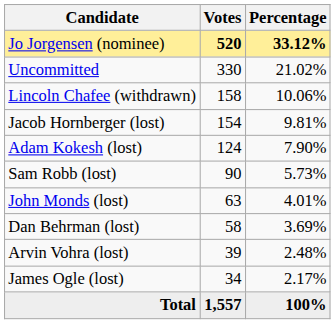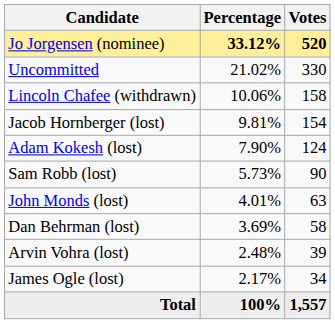 <table class="wikitable" style="text-align:right;">
 <tr>
 <th>Candidate</th>
+<th>Percentage</th>
 <th>Votes</th>
-<th>Percentage</th>
 </tr>
 <tr style="background:#ffef99;">
 <td style="text-align:left;"><a href='#'>Jo Jorgensen</a> (nominee)</td>
+<td><strong>33.12%</strong></td>
 <td><strong>520</strong></td>
-<td><strong>33.12%</strong></td>
 </tr>
 <tr>
 <td style="text-align:left;"><a href='#'>Uncommitted</a></td>
+<td>21.02%</td>
 <td>330</td>
-<td>21.02%</td>
 </tr>
 <tr>
 <td style="text-align:left;"><a href='#'>Lincoln Chafee</a> (withdrawn)</td>
+<td>10.06%</td>
 <td>158</td>
-<td>10.06%</td>
 </tr>
 <tr>
 <td style="text-align:left;">Jacob Hornberger (lost)</td>
+<td>9.81%</td>
 <td>154</td>
-<td>9.81%</td>
 </tr>
 <tr>
 <td style="text-align:left;"><a href='#'>Adam Kokesh</a> (lost)</td>
+<td>7.90%</td>
 <td>124</td>
-<td>7.90%</td>
 </tr>
 <tr>
 <td style="text-align:left;">Sam Robb (lost)</td>
+<td>5.73%</td>
 <td>90</td>
-<td>5.73%</td>
 </tr>
 <tr>
 <td style="text-align:left;"><a href='#'>John Monds</a> (lost)</td>
+<td>4.01%</td>
 <td>63</td>
-<td>4.01%</td>
 </tr>
 <tr>
 <td style="text-align:left;">Dan Behrman (lost)</td>
+<td>3.69%</td>
 <td>58</td>
-<td>3.69%</td>
 </tr>
 <tr>
 <td style="text-align:left;">Arvin Vohra (lost)</td>
+<td>2.48%</td>
 <td>39</td>
-<td>2.48%</td>
 </tr>
 <tr>
 <td style="text-align:left;">James Ogle (lost)</td>
+<td>2.17%</td>
 <td>34</td>
-<td>2.17%</td>
 </tr>
 <tr style="background:#eee;">
 <td style="margin-right:0.50px"><strong>Total</strong></td>
+<td style="margin-right:0.50px"><strong>100%</strong></td>
 <td style="margin-right:0.50px"><strong>1,557</strong></td>
-<td style="margin-right:0.50px"><strong>100%</strong></td>
 </tr>
 </table>
